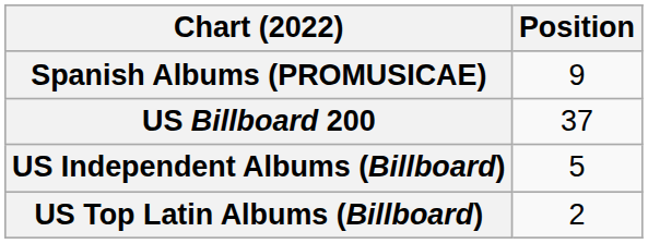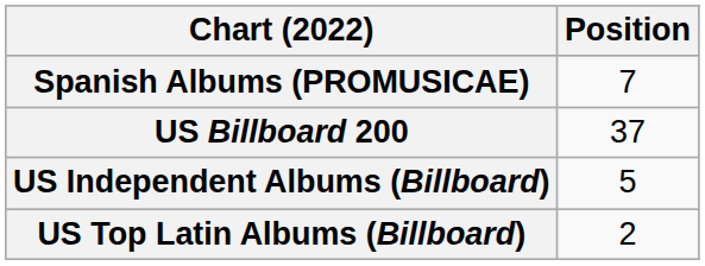 <table class="wikitable sortable plainrowheaders" style="text-align:center">
 <tr>
 <th scope="col">Chart (2022)</th>
 <th scope="col">Position</th>
 </tr>
 <tr>
 <th scope="row">Spanish Albums (PROMUSICAE)</th>
-<td>9</td>
+<td>7</td>
 </tr>
 <tr>
 <th scope="row">US <em>Billboard</em> 200</th>
 <td>37</td>
 </tr>
 <tr>
 <th scope="row">US Independent Albums (<em>Billboard</em>)</th>
 <td>5</td>
 </tr>
 <tr>
 <th scope="row">US Top Latin Albums (<em>Billboard</em>)</th>
 <td>2</td>
 </tr>
 </table>
